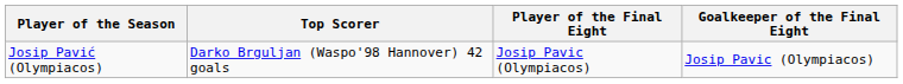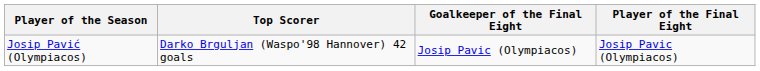 <table class=wikitable style="text-align:left; margin:auto">
 <tr>
 <th>Player of the Season</th>
 <th>Top Scorer</th>
+<th>Goalkeeper of the Final Eight</th>
 <th>Player of the Final Eight</th>
-<th>Goalkeeper of the Final Eight</th>
 </tr>
 <tr>
 <td>  <a href='#'>Josip Pavić</a> (Olympiacos)</td>
 <td> <a href='#'>Darko Brguljan</a> (Waspo'98 Hannover) 42 goals</td>
 <td> <a href='#'>Josip Pavic</a> (Olympiacos)</td>
 <td> <a href='#'>Josip Pavic</a> (Olympiacos)</td>
 </tr>
 </table>
